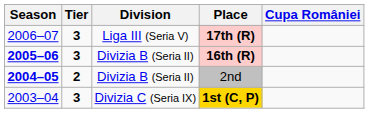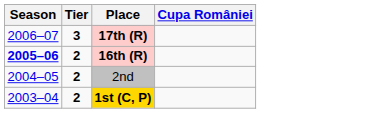 <table class="wikitable" style="text-align:center; font-size:90%">
 <tr>
 <th>Season</th>
 <th>Tier</th>
-<th>Division</th>
 <th>Place</th>
 <th><a href='#'>Cupa României</a></th>
 </tr>
 <tr>
 <td><a href='#'>2006–07</a></td>
 <td><strong>3</strong></td>
-<td><a href='#'>Liga III</a> <small>(Seria V)</small></td>
 <td align=center bgcolor=#FFCCCC><strong>17th</strong> <strong>(R)</strong></td>
 <td></td>
 </tr>
 <tr>
 <td><strong><a href='#'>2005–06</a></strong></td>
-<td><strong>3</strong></td>
-<td><a href='#'>Divizia B</a> <small>(Seria II)</small></td>
+<td><strong>2</strong></td>
 <td align=center bgcolor=#FFCCCC><strong>16th</strong> <strong>(R)</strong></td>
 <td></td>
 </tr>
 <tr>
-<td><strong><a href='#'>2004–05</a></strong></td>
+<td><a href='#'>2004–05</a></td>
 <td><strong>2</strong></td>
-<td><a href='#'>Divizia B</a> <small>(Seria II)</small></td>
 <td align=center bgcolor=silver>2nd</td>
 <td></td>
 </tr>
 <tr>
 <td><a href='#'>2003–04</a></td>
-<td><strong>3</strong></td>
-<td><a href='#'>Divizia C</a> <small>(Seria IX)</small></td>
+<td><strong>2</strong></td>
 <td align=center bgcolor=gold><strong>1st</strong> <strong>(C, P)</strong></td>
 <td></td>
 </tr>
 </table>
